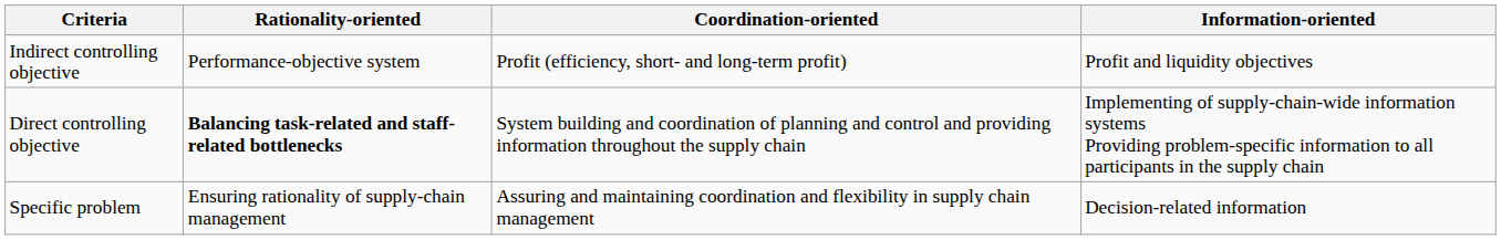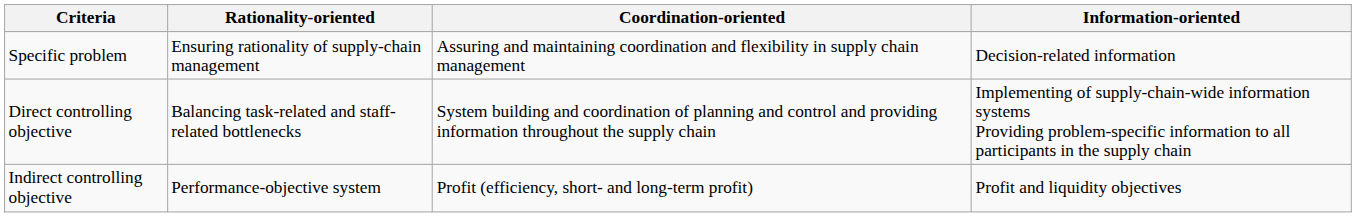 <table class="wikitable">
 <tr>
 <th>Criteria</th>
 <th>Rationality-oriented</th>
 <th>Coordination-oriented</th>
 <th>Information-oriented</th>
 </tr>
 <tr>
+<td>Specific problem</td>
+<td>Ensuring rationality of supply-chain management</td>
+<td>Assuring and maintaining coordination and flexibility in supply chain management</td>
+<td>Decision-related information</td>
+</tr>
+<tr>
+<td>Direct controlling objective</td>
+<td>Balancing task-related and staff-related bottlenecks</td>
+<td>System building and coordination of planning and control and providing information throughout the supply chain</td>
+<td>Implementing of supply-chain-wide information systems<br>Providing problem-specific information to all participants in the supply chain</td>
+</tr>
+<tr>
 <td>Indirect controlling objective</td>
 <td>Performance-objective system</td>
 <td>Profit (efficiency, short- and long-term profit)</td>
 <td>Profit and liquidity objectives</td>
 </tr>
-<tr>
-<td>Direct controlling objective</td>
-<td><strong>Balancing task-related and staff-related bottlenecks</strong></td>
-<td>System building and coordination of planning and control and providing information throughout the supply chain</td>
-<td>Implementing of supply-chain-wide information systems<br>Providing problem-specific information to all participants in the supply chain</td>
-</tr>
-<tr>
-<td>Specific problem</td>
-<td>Ensuring rationality of supply-chain management</td>
-<td>Assuring and maintaining coordination and flexibility in supply chain management</td>
-<td>Decision-related information</td>
-</tr>
 </table>
